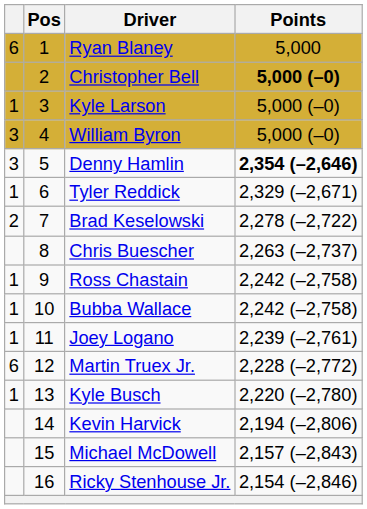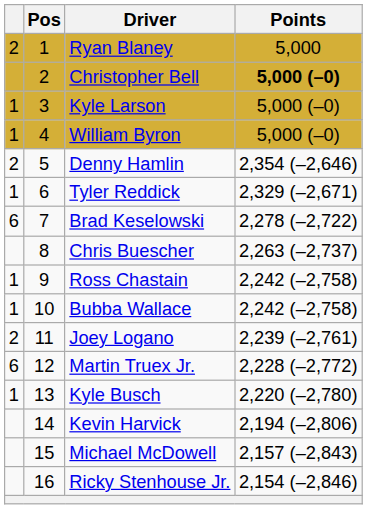 <table class="wikitable" style="font-size: 95%;">
 <tr>
 <th></th>
 <th>Pos</th>
 <th>Driver</th>
 <th>Points</th>
 </tr>
 <tr style="background:#D4AF37;">
-<td align="left"> 6</td>
+<td align="left"> 2</td>
 <td style="text-align:center;">1</td>
 <td><a href='#'>Ryan Blaney</a></td>
 <td style="text-align:center;">5,000</td>
 </tr>
 <tr style="background:#D4AF37;">
 <td align="left"></td>
 <td style="text-align:center;">2</td>
 <td><a href='#'>Christopher Bell</a></td>
 <td style="text-align:center;"><strong>5,000 (–0)</strong></td>
 </tr>
 <tr style="background:#D4AF37;">
 <td align="left"> 1</td>
 <td style="text-align:center;">3</td>
 <td><a href='#'>Kyle Larson</a></td>
 <td style="text-align:center;">5,000 (–0)</td>
 </tr>
 <tr style="background:#D4AF37;">
-<td align="left"> 3</td>
+<td align="left"> 1</td>
 <td style="text-align:center;">4</td>
 <td><a href='#'>William Byron</a></td>
 <td style="text-align:center;">5,000 (–0)</td>
 </tr>
 <tr>
-<td align="left"> 3</td>
+<td align="left"> 2</td>
 <td style="text-align:center;">5</td>
 <td><a href='#'>Denny Hamlin</a></td>
-<td style="text-align:center;"><strong>2,354 (–2,646)</strong></td>
+<td style="text-align:center;">2,354 (–2,646)</td>
 </tr>
 <tr>
 <td align="left"> 1</td>
 <td style="text-align:center;">6</td>
 <td><a href='#'>Tyler Reddick</a></td>
 <td style="text-align:center;">2,329 (–2,671)</td>
 </tr>
 <tr>
-<td align="left"> 2</td>
+<td align="left"> 6</td>
 <td style="text-align:center;">7</td>
 <td><a href='#'>Brad Keselowski</a></td>
 <td style="text-align:center;">2,278 (–2,722)</td>
 </tr>
 <tr>
 <td align="left"></td>
 <td style="text-align:center;">8</td>
 <td><a href='#'>Chris Buescher</a></td>
 <td style="text-align:center;">2,263 (–2,737)</td>
 </tr>
 <tr>
 <td align="left"> 1</td>
 <td style="text-align:center;">9</td>
 <td><a href='#'>Ross Chastain</a></td>
 <td style="text-align:center;">2,242 (–2,758)</td>
 </tr>
 <tr>
 <td align="left"> 1</td>
 <td style="text-align:center;">10</td>
 <td><a href='#'>Bubba Wallace</a></td>
 <td style="text-align:center;">2,242 (–2,758)</td>
 </tr>
 <tr>
-<td align="left"> 1</td>
+<td align="left"> 2</td>
 <td style="text-align:center;">11</td>
 <td><a href='#'>Joey Logano</a></td>
 <td style="text-align:center;">2,239 (–2,761)</td>
 </tr>
 <tr>
 <td align="left"> 6</td>
 <td style="text-align:center;">12</td>
 <td><a href='#'>Martin Truex Jr.</a></td>
 <td style="text-align:center;">2,228 (–2,772)</td>
 </tr>
 <tr>
 <td align="left"> 1</td>
 <td style="text-align:center;">13</td>
 <td><a href='#'>Kyle Busch</a></td>
 <td style="text-align:center;">2,220 (–2,780)</td>
 </tr>
 <tr>
 <td align="left"></td>
 <td style="text-align:center;">14</td>
 <td><a href='#'>Kevin Harvick</a></td>
 <td style="text-align:center;">2,194 (–2,806)</td>
 </tr>
 <tr>
 <td align="left"></td>
 <td style="text-align:center;">15</td>
 <td><a href='#'>Michael McDowell</a></td>
 <td style="text-align:center;">2,157 (–2,843)</td>
 </tr>
 <tr>
 <td align="left"></td>
 <td style="text-align:center;">16</td>
 <td><a href='#'>Ricky Stenhouse Jr.</a></td>
 <td style="text-align:center;">2,154 (–2,846)</td>
 </tr>
 <tr class="sortbottom">
 <th colspan="9"></th>
 </tr>
 </table>
